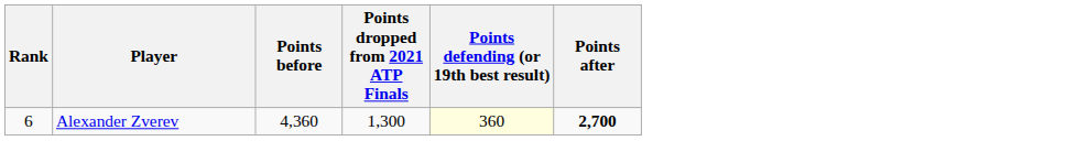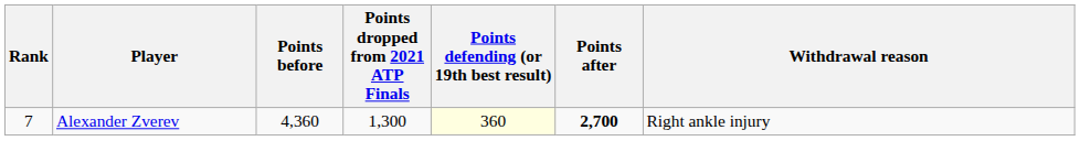 <table class="wikitable sortable">
 <tr>
 <th>Rank</th>
 <th style="width:185px;">Player</th>
 <th style="width:75px;">Points before</th>
 <th style="width:75px;">Points dropped from <a href='#'>2021 ATP Finals</a></th>
 <th style="width:110px;"><a href='#'>Points defending</a> (or 19th best result)</th>
 <th style="width:75px;">Points after</th>
+<th style="width:400px;">Withdrawal reason</th>
 </tr>
 <tr>
-<td style="text-align:center;">6</td>
+<td style="text-align:center;">7</td>
 <td> <a href='#'>Alexander Zverev</a></td>
 <td style="text-align:center;">4,360</td>
 <td style="text-align:center;">1,300</td>
 <td style="background: lightyellow; text-align:center;">360</td>
 <td style="text-align:center;"><strong>2,700</strong></td>
+<td>Right ankle injury</td>
 </tr>
 </table>
